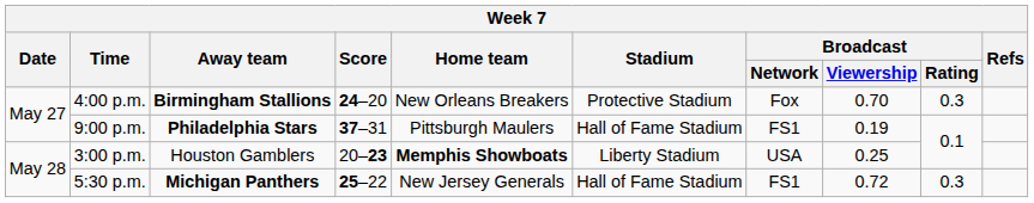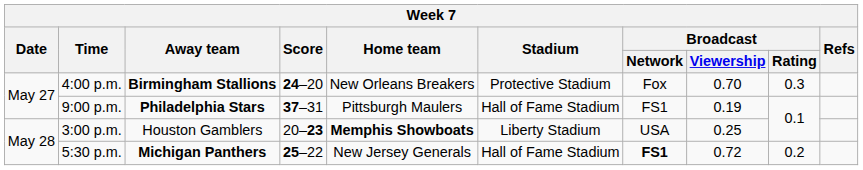 <table class="wikitable" style="text-align:center;">
 <tr>
 <th colspan="10">Week 7</th>
 </tr>
 <tr>
 <th rowspan="2">Date</th>
 <th rowspan="2">Time<br></th>
 <th rowspan="2">Away team</th>
 <th rowspan="2">Score</th>
 <th rowspan="2">Home team</th>
 <th rowspan="2">Stadium</th>
 <th colspan="3">Broadcast</th>
 <th rowspan="2">Refs</th>
 </tr>
 <tr>
 <th>Network</th>
 <th><a href='#'>Viewership</a><br></th>
 <th>Rating<br></th>
 </tr>
 <tr>
 <td rowspan=2>May 27</td>
 <td>4:00 p.m.</td>
 <td><strong>Birmingham Stallions</strong></td>
 <td><strong>24</strong>–20</td>
 <td>New Orleans Breakers</td>
 <td>Protective Stadium</td>
 <td>Fox</td>
 <td>0.70</td>
 <td>0.3</td>
 <td></td>
 </tr>
 <tr>
 <td>9:00 p.m.</td>
 <td><strong>Philadelphia Stars</strong></td>
 <td><strong>37</strong>–31</td>
 <td>Pittsburgh Maulers</td>
 <td>Hall of Fame Stadium</td>
 <td>FS1</td>
 <td>0.19</td>
 <td rowspan=2>0.1</td>
 <td></td>
 </tr>
 <tr>
 <td rowspan=2>May 28</td>
 <td>3:00 p.m.</td>
 <td>Houston Gamblers</td>
 <td>20–<strong>23</strong></td>
 <td><strong>Memphis Showboats</strong></td>
 <td>Liberty Stadium</td>
 <td>USA</td>
 <td>0.25</td>
 <td></td>
 </tr>
 <tr>
 <td>5:30 p.m.</td>
 <td><strong>Michigan Panthers</strong></td>
 <td><strong>25</strong>–22</td>
 <td>New Jersey Generals</td>
 <td>Hall of Fame Stadium</td>
-<td>FS1</td>
+<td><strong>FS1</strong></td>
 <td>0.72</td>
-<td>0.3</td>
+<td>0.2</td>
 <td></td>
 </tr>
 </table>
